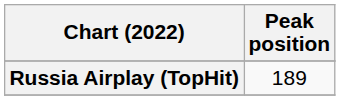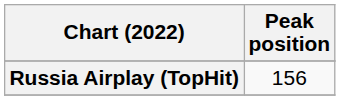 <table class="wikitable sortable plainrowheaders" style="text-align:center">
 <tr>
 <th scope="col">Chart (2022)</th>
 <th scope="col">Peak<br>position</th>
 </tr>
 <tr>
 </tr>
 <tr>
 <th scope="row">Russia Airplay (TopHit)</th>
-<td>189</td>
+<td>156</td>
 </tr>
 <tr>
 </tr>
 </table>
